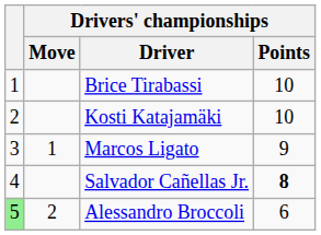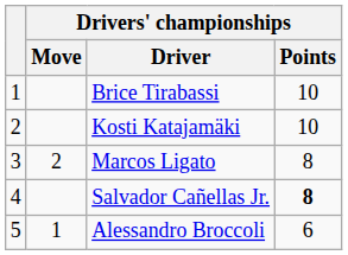 <table class="wikitable" style="font-size:85%;">
 <tr>
 <th rowspan="2"></th>
 <th colspan="3">Drivers' championships</th>
 </tr>
 <tr>
 <th>Move</th>
 <th>Driver</th>
 <th>Points</th>
 </tr>
 <tr>
 <td align="center">1</td>
 <td align="center"></td>
 <td> <a href='#'>Brice Tirabassi</a></td>
 <td align="center">10</td>
 </tr>
 <tr>
 <td align="center">2</td>
 <td align="center"></td>
 <td> <a href='#'>Kosti Katajamäki</a></td>
 <td align="center">10</td>
 </tr>
 <tr>
 <td align="center">3</td>
-<td align="center"> 1</td>
+<td align="center"> 2</td>
 <td> <a href='#'>Marcos Ligato</a></td>
-<td align="center">9</td>
+<td align="center">8</td>
 </tr>
 <tr>
 <td align="center">4</td>
 <td align="center"></td>
 <td> <a href='#'>Salvador Cañellas Jr.</a></td>
 <td align="center"><strong>8</strong></td>
 </tr>
 <tr>
-<td align="center" style="background: lightgreen;">5</td>
-<td align="center"> 2</td>
+<td align="center">5</td>
+<td align="center"> 1</td>
 <td> <a href='#'>Alessandro Broccoli</a></td>
 <td align="center">6</td>
 </tr>
 </table>
